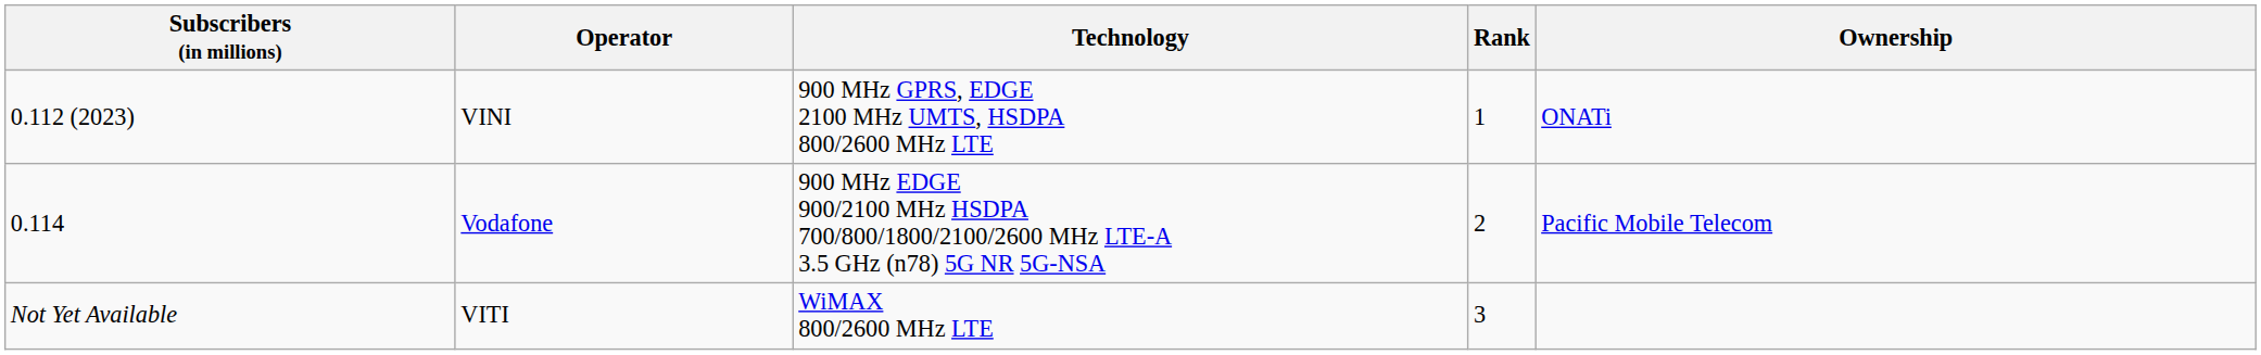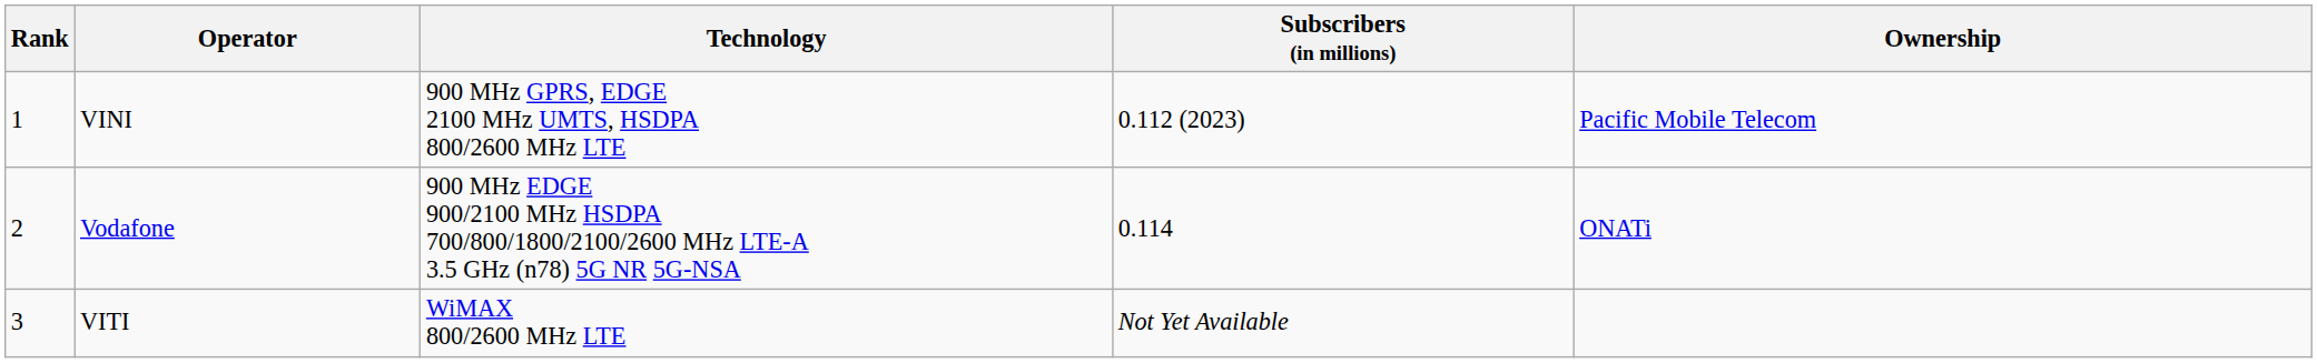 <table class="wikitable">
 <tr>
-<th style="width:20%;">Subscribers<br><small>(in millions)</small></th>
+<th style="width:3%;">Rank</th>
 <th style="width:15%;">Operator</th>
 <th style="width:30%;">Technology</th>
-<th style="width:3%;">Rank</th>
+<th style="width:20%;">Subscribers<br><small>(in millions)</small></th>
 <th style="width:32%;">Ownership</th>
 </tr>
 <tr>
-<td>0.112 (2023)</td>
+<td>1</td>
 <td>VINI</td>
 <td>900 MHz <a href='#'>GPRS</a>, <a href='#'>EDGE</a><br>2100 MHz <a href='#'>UMTS</a>, <a href='#'>HSDPA</a><br>800/2600 MHz <a href='#'>LTE</a></td>
-<td>1</td>
+<td>0.112 (2023)</td>
+<td><a href='#'>Pacific Mobile Telecom</a></td>
+</tr>
+<tr>
+<td>2</td>
+<td><a href='#'>Vodafone</a></td>
+<td>900 MHz <a href='#'>EDGE</a><br>900/2100 MHz <a href='#'>HSDPA</a><br>700/800/1800/2100/2600 MHz <a href='#'>LTE-A</a><br>3.5 GHz (n78) <a href='#'>5G NR</a> <a href='#'>5G-NSA</a></td>
+<td>0.114</td>
 <td><a href='#'>ONATi</a></td>
 </tr>
 <tr>
-<td>0.114</td>
-<td><a href='#'>Vodafone</a></td>
-<td>900 MHz <a href='#'>EDGE</a><br>900/2100 MHz <a href='#'>HSDPA</a><br>700/800/1800/2100/2600 MHz <a href='#'>LTE-A</a><br>3.5 GHz (n78) <a href='#'>5G NR</a> <a href='#'>5G-NSA</a></td>
-<td>2</td>
-<td><a href='#'>Pacific Mobile Telecom</a></td>
-</tr>
-<tr>
-<td><em>Not Yet Available</em></td>
+<td>3</td>
 <td>VITI</td>
 <td><a href='#'>WiMAX</a><br>800/2600 MHz <a href='#'>LTE</a></td>
-<td>3</td>
+<td><em>Not Yet Available</em></td>
 <td></td>
 </tr>
 </table>
